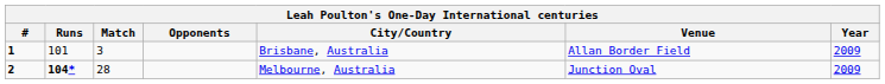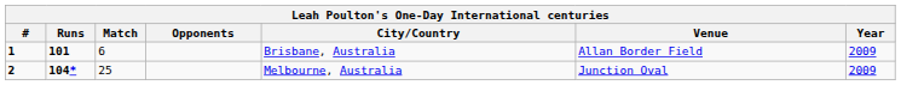 <table class="wikitable">
 <tr>
 <th colspan="8">Leah Poulton's One-Day International centuries</th>
 </tr>
 <tr>
 <th style="width:40px;">#</th>
 <th style="width:50px;">Runs</th>
 <th style="width:50px;">Match</th>
 <th style="width:125px;">Opponents</th>
 <th style="width:350px;">City/Country</th>
 <th style="width:300px;">Venue</th>
 <th style="width:50px;">Year</th>
 </tr>
 <tr>
 <td><strong>1</strong></td>
-<td>101</td>
-<td>3</td>
+<td><strong>101</strong></td>
+<td>6</td>
 <td></td>
 <td> <a href='#'>Brisbane</a>, <a href='#'>Australia</a></td>
 <td><a href='#'>Allan Border Field</a></td>
 <td><a href='#'>2009</a></td>
 </tr>
 <tr>
 <td><strong>2</strong></td>
 <td><strong>104<a href='#'>*</a></strong></td>
-<td>28</td>
+<td>25</td>
 <td></td>
 <td> <a href='#'>Melbourne</a>, <a href='#'>Australia</a></td>
 <td><a href='#'>Junction Oval</a></td>
 <td><a href='#'>2009</a></td>
 </tr>
 </table>
